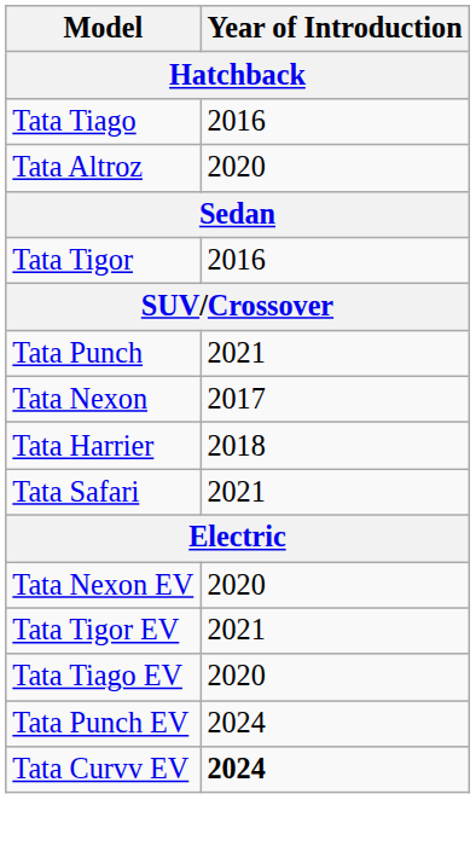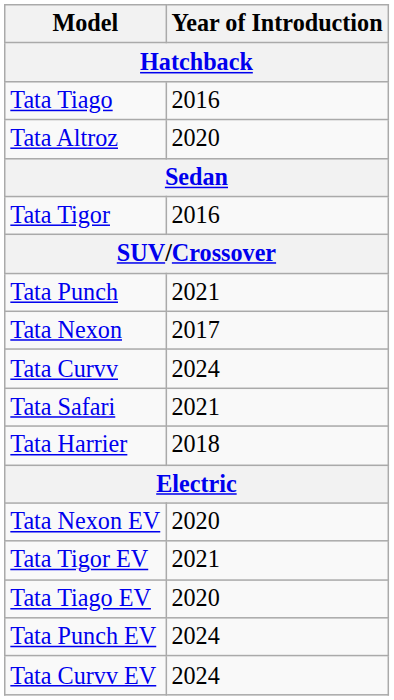 <table class="wikitable">
 <tr>
 <th>Model</th>
 <th>Year of Introduction</th>
 </tr>
 <tr>
 <th colspan="2"><a href='#'>Hatchback</a></th>
 </tr>
 <tr>
 <td><a href='#'>Tata Tiago</a></td>
 <td>2016</td>
 </tr>
 <tr>
 <td><a href='#'>Tata Altroz</a></td>
 <td>2020</td>
 </tr>
 <tr>
 <th colspan="2"><a href='#'>Sedan</a></th>
 </tr>
 <tr>
 <td><a href='#'>Tata Tigor</a></td>
 <td>2016</td>
 </tr>
 <tr>
 <th colspan="2"><a href='#'>SUV</a>/<a href='#'>Crossover</a></th>
 </tr>
 <tr>
 <td><a href='#'>Tata Punch</a></td>
 <td>2021</td>
 </tr>
 <tr>
 <td><a href='#'>Tata Nexon</a></td>
 <td>2017</td>
 </tr>
 <tr>
-<td><a href='#'>Tata Harrier</a></td>
-<td>2018</td>
+<td><a href='#'>Tata Curvv</a></td>
+<td>2024</td>
 </tr>
 <tr>
 <td><a href='#'>Tata Safari</a></td>
 <td>2021</td>
+</tr>
+<tr>
+<td><a href='#'>Tata Harrier</a></td>
+<td>2018</td>
 </tr>
 <tr>
 <th colspan="2"><a href='#'>Electric</a></th>
 </tr>
 <tr>
 <td><a href='#'>Tata Nexon EV</a></td>
 <td>2020</td>
 </tr>
 <tr>
 <td><a href='#'>Tata Tigor EV</a></td>
 <td>2021</td>
 </tr>
 <tr>
 <td><a href='#'>Tata Tiago EV</a></td>
 <td>2020</td>
 </tr>
 <tr>
 <td><a href='#'>Tata Punch EV</a></td>
 <td>2024</td>
 </tr>
 <tr>
 <td><a href='#'>Tata Curvv EV</a></td>
-<td><strong>2024</strong></td>
+<td>2024</td>
 </tr>
 </table>
